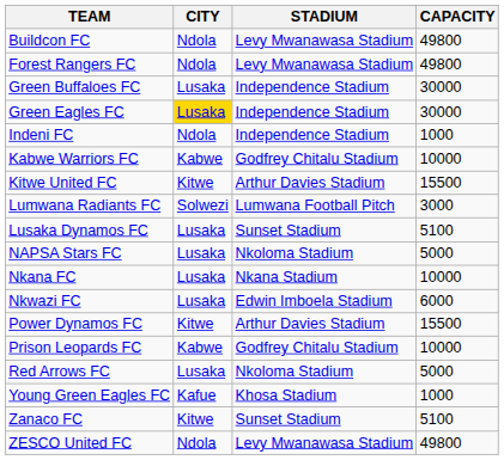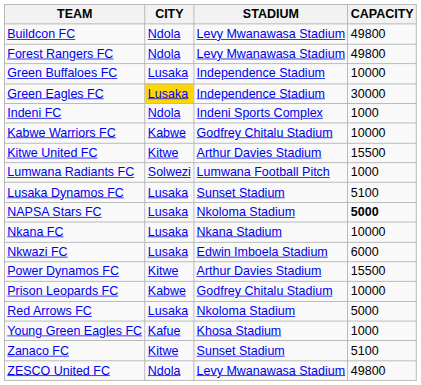 <table class="wikitable sortable" style="text-align: LEFT;">
 <tr>
 <th align="center">TEAM</th>
 <th align="center">CITY</th>
 <th align="center">STADIUM</th>
 <th align="center">CAPACITY</th>
 </tr>
 <tr>
 <td><a href='#'>Buildcon  FC</a></td>
 <td><a href='#'>Ndola</a></td>
 <td><a href='#'>Levy Mwanawasa Stadium</a></td>
 <td>49800</td>
 </tr>
 <tr>
 <td><a href='#'>Forest Rangers FC</a></td>
 <td><a href='#'>Ndola</a></td>
 <td><a href='#'>Levy Mwanawasa Stadium</a></td>
 <td>49800</td>
 </tr>
 <tr>
 <td><a href='#'>Green Buffaloes FC</a></td>
 <td><a href='#'>Lusaka</a></td>
 <td><a href='#'>Independence Stadium</a></td>
-<td>30000</td>
+<td>10000</td>
 </tr>
 <tr>
 <td><a href='#'>Green  Eagles FC</a></td>
 <td style="background: gold;"><a href='#'>Lusaka</a></td>
 <td><a href='#'>Independence Stadium</a></td>
 <td>30000</td>
 </tr>
 <tr>
 <td><a href='#'>Indeni FC</a></td>
 <td><a href='#'>Ndola</a></td>
-<td><a href='#'>Independence Stadium</a></td>
+<td><a href='#'>Indeni Sports Complex</a></td>
 <td>1000</td>
 </tr>
 <tr>
 <td><a href='#'>Kabwe Warriors FC</a></td>
 <td><a href='#'>Kabwe</a></td>
 <td><a href='#'>Godfrey Chitalu Stadium</a></td>
 <td>10000</td>
 </tr>
 <tr>
 <td><a href='#'>Kitwe United FC</a></td>
 <td><a href='#'>Kitwe</a></td>
 <td><a href='#'>Arthur Davies Stadium</a></td>
 <td>15500</td>
 </tr>
 <tr>
 <td><a href='#'>Lumwana Radiants FC</a></td>
 <td><a href='#'>Solwezi</a></td>
 <td><a href='#'>Lumwana Football Pitch</a></td>
-<td>3000</td>
+<td>1000</td>
 </tr>
 <tr>
 <td><a href='#'>Lusaka Dynamos FC</a></td>
 <td><a href='#'>Lusaka</a></td>
 <td><a href='#'>Sunset Stadium</a></td>
 <td>5100</td>
 </tr>
 <tr>
 <td><a href='#'>NAPSA  Stars FC</a></td>
 <td><a href='#'>Lusaka</a></td>
 <td><a href='#'>Nkoloma Stadium</a></td>
-<td>5000</td>
+<td><strong>5000</strong></td>
 </tr>
 <tr>
 <td><a href='#'>Nkana FC</a></td>
 <td><a href='#'>Lusaka</a></td>
 <td><a href='#'>Nkana Stadium</a></td>
 <td>10000</td>
 </tr>
 <tr>
 <td><a href='#'>Nkwazi FC</a></td>
 <td><a href='#'>Lusaka</a></td>
 <td><a href='#'>Edwin Imboela Stadium</a></td>
 <td>6000</td>
 </tr>
 <tr>
 <td><a href='#'>Power  Dynamos FC</a></td>
 <td><a href='#'>Kitwe</a></td>
 <td><a href='#'>Arthur Davies Stadium</a></td>
 <td>15500</td>
 </tr>
 <tr>
 <td><a href='#'>Prison Leopards FC</a></td>
 <td><a href='#'>Kabwe</a></td>
 <td><a href='#'>Godfrey Chitalu Stadium</a></td>
 <td>10000</td>
 </tr>
 <tr>
 <td><a href='#'>Red  Arrows FC</a></td>
 <td><a href='#'>Lusaka</a></td>
 <td><a href='#'>Nkoloma Stadium</a></td>
 <td>5000</td>
 </tr>
 <tr>
 <td><a href='#'>Young Green Eagles FC</a></td>
 <td><a href='#'>Kafue</a></td>
 <td><a href='#'>Khosa Stadium</a></td>
 <td>1000</td>
 </tr>
 <tr>
 <td><a href='#'>Zanaco FC</a></td>
 <td><a href='#'>Kitwe</a></td>
 <td><a href='#'>Sunset Stadium</a></td>
 <td>5100</td>
 </tr>
 <tr>
 <td><a href='#'>ZESCO  United FC</a></td>
 <td><a href='#'>Ndola</a></td>
 <td><a href='#'>Levy Mwanawasa Stadium</a></td>
 <td>49800</td>
 </tr>
 </table>
